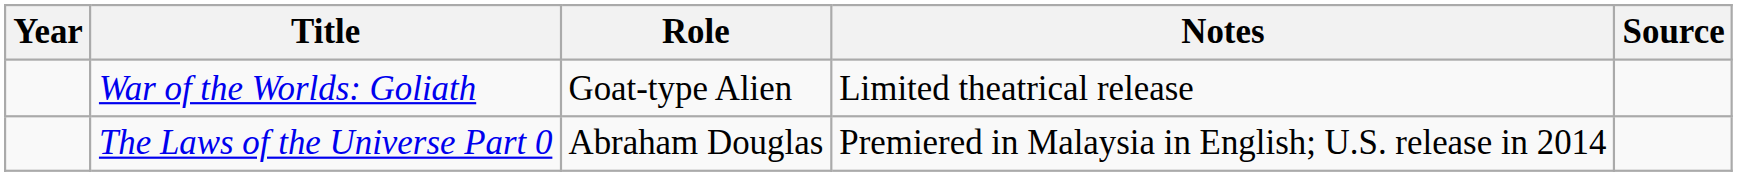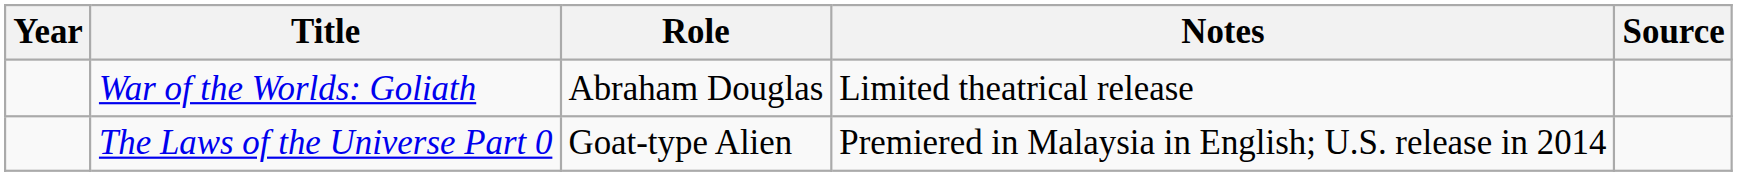 <table class="wikitable sortable plainrowheaders">
 <tr>
 <th>Year</th>
 <th>Title</th>
 <th>Role</th>
 <th class="unsortable">Notes</th>
 <th class="unsortable">Source</th>
 </tr>
 <tr>
 <td></td>
 <td><em><a href='#'>War of the Worlds: Goliath</a></em></td>
-<td>Goat-type Alien</td>
+<td>Abraham Douglas</td>
 <td>Limited theatrical release</td>
 <td></td>
 </tr>
 <tr>
 <td></td>
 <td><em><a href='#'>The Laws of the Universe Part 0</a></em></td>
-<td>Abraham Douglas</td>
+<td>Goat-type Alien</td>
 <td>Premiered in Malaysia in English; U.S. release in 2014</td>
 <td></td>
 </tr>
 </table>
